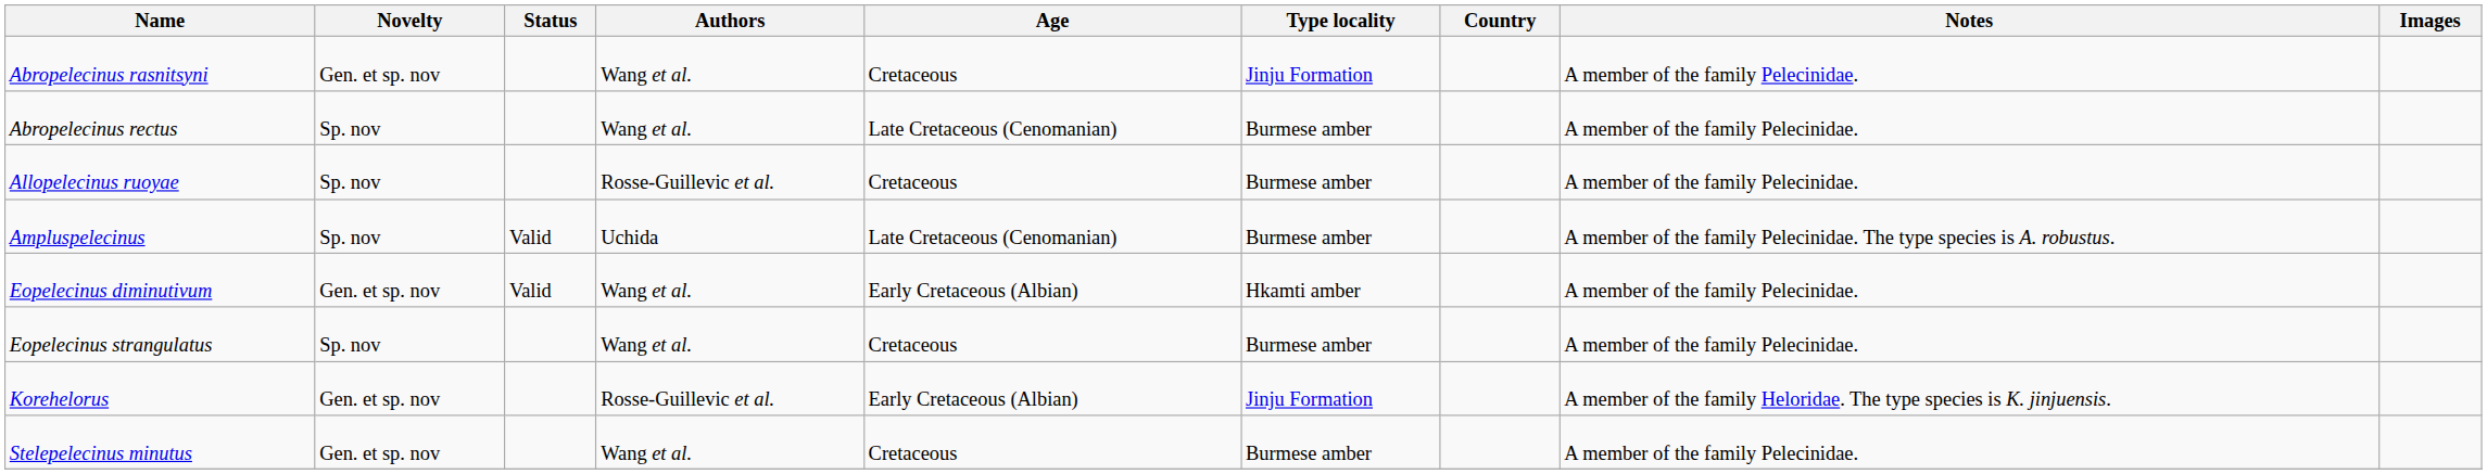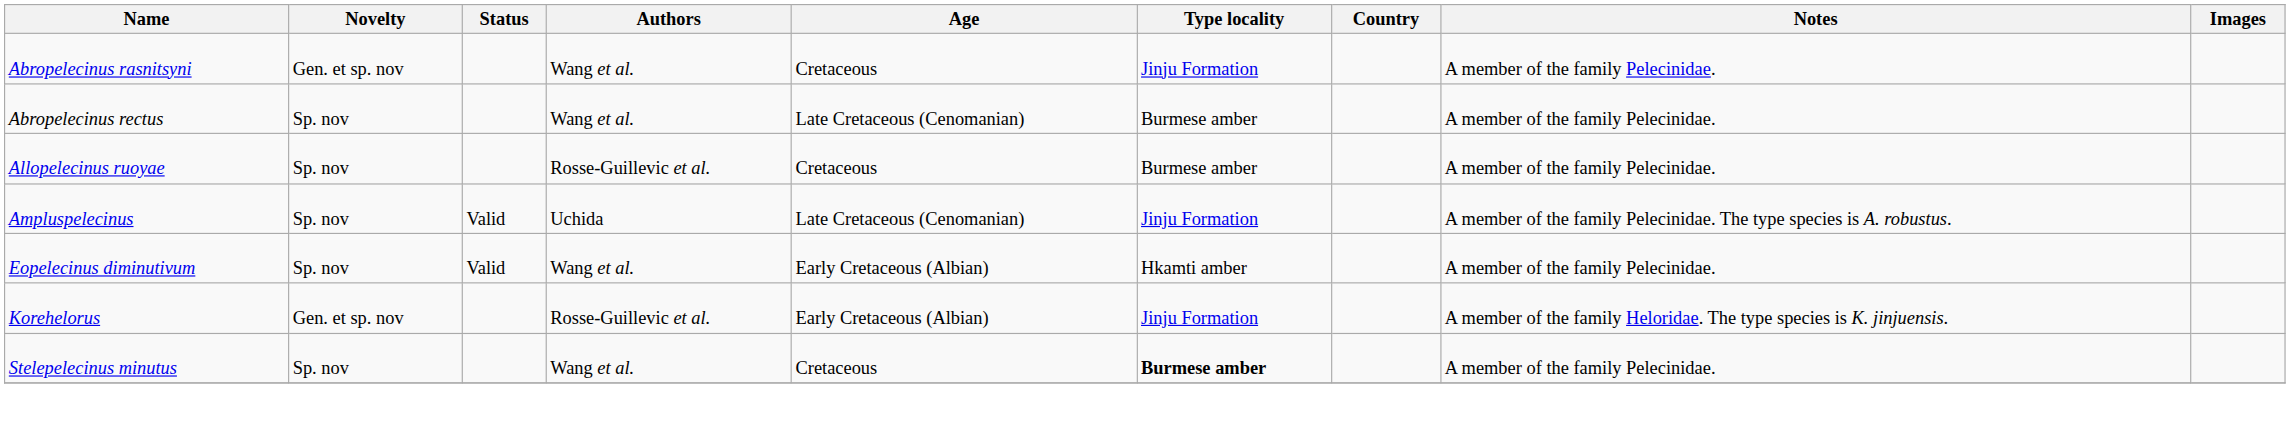 <table class="wikitable sortable" align="center" width="100%">
 <tr>
 <th>Name</th>
 <th>Novelty</th>
 <th>Status</th>
 <th>Authors</th>
 <th>Age</th>
 <th>Type locality</th>
 <th>Country</th>
 <th>Notes</th>
 <th>Images</th>
 </tr>
 <tr>
 <td><br><em><a href='#'>Abropelecinus rasnitsyni</a></em></td>
 <td><br>Gen. et sp. nov</td>
 <td></td>
 <td><br>Wang <em>et al.</em></td>
 <td><br>Cretaceous</td>
 <td><br><a href='#'>Jinju Formation</a></td>
 <td><br></td>
 <td><br>A member of the family <a href='#'>Pelecinidae</a>.</td>
 <td></td>
 </tr>
 <tr>
 <td><br><em>Abropelecinus rectus</em></td>
 <td><br>Sp. nov</td>
 <td></td>
 <td><br>Wang <em>et al.</em></td>
 <td><br>Late Cretaceous (Cenomanian)</td>
 <td><br>Burmese amber</td>
 <td><br></td>
 <td><br>A member of the family Pelecinidae.</td>
 <td></td>
 </tr>
 <tr>
 <td><br><em><a href='#'>Allopelecinus ruoyae</a></em></td>
 <td><br>Sp. nov</td>
 <td></td>
 <td><br>Rosse-Guillevic <em>et al.</em></td>
 <td><br>Cretaceous</td>
 <td><br>Burmese amber</td>
 <td><br></td>
 <td><br>A member of the family Pelecinidae.</td>
 <td></td>
 </tr>
 <tr>
 <td><br><em><a href='#'>Ampluspelecinus</a></em></td>
 <td><br>Sp. nov</td>
 <td><br>Valid</td>
 <td><br>Uchida</td>
 <td><br>Late Cretaceous (Cenomanian)</td>
-<td><br>Burmese amber</td>
+<td><br><a href='#'>Jinju Formation</a></td>
 <td><br></td>
 <td><br>A member of the family Pelecinidae. The type species is <em>A. robustus</em>.</td>
 <td></td>
 </tr>
 <tr>
 <td><br><em><a href='#'>Eopelecinus diminutivum</a></em></td>
-<td><br>Gen. et sp. nov</td>
+<td><br>Sp. nov</td>
 <td><br>Valid</td>
 <td><br>Wang <em>et al.</em></td>
 <td><br>Early Cretaceous (Albian)</td>
 <td><br>Hkamti amber</td>
-<td><br></td>
-<td><br>A member of the family Pelecinidae.</td>
-<td></td>
-</tr>
-<tr>
-<td><br><em>Eopelecinus strangulatus</em></td>
-<td><br>Sp. nov</td>
-<td></td>
-<td><br>Wang <em>et al.</em></td>
-<td><br>Cretaceous</td>
-<td><br>Burmese amber</td>
 <td><br></td>
 <td><br>A member of the family Pelecinidae.</td>
 <td></td>
 </tr>
 <tr>
 <td><br><em><a href='#'>Korehelorus</a></em></td>
 <td><br>Gen. et sp. nov</td>
 <td></td>
 <td><br>Rosse-Guillevic <em>et al.</em></td>
 <td><br>Early Cretaceous (Albian)</td>
 <td><br><a href='#'>Jinju Formation</a></td>
 <td><br></td>
 <td><br>A member of the family <a href='#'>Heloridae</a>. The type species is <em>K. jinjuensis</em>.</td>
 <td></td>
 </tr>
 <tr>
 <td><br><em><a href='#'>Stelepelecinus minutus</a></em></td>
-<td><br>Gen. et sp. nov</td>
+<td><br>Sp. nov</td>
 <td></td>
 <td><br>Wang <em>et al.</em></td>
 <td><br>Cretaceous</td>
-<td><br>Burmese amber</td>
+<td><strong><br>Burmese amber</strong></td>
 <td><br></td>
 <td><br>A member of the family Pelecinidae.</td>
 <td></td>
 </tr>
 <tr>
 </tr>
 </table>
